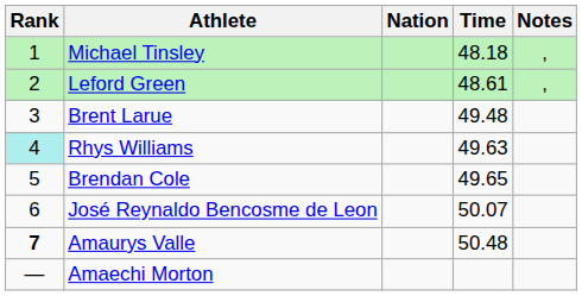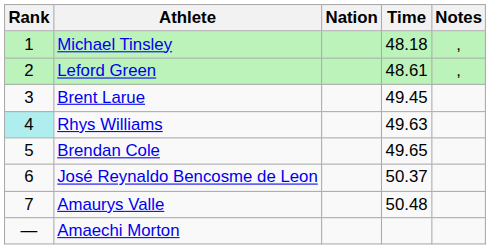 <table class="wikitable sortable" style="text-align:center">
 <tr>
 <th>Rank</th>
 <th>Athlete</th>
 <th>Nation</th>
 <th>Time</th>
 <th>Notes</th>
 </tr>
 <tr bgcolor=#bbf3bb>
 <td>1</td>
 <td align=left><a href='#'>Michael Tinsley</a></td>
 <td align=left></td>
 <td>48.18</td>
 <td>, </td>
 </tr>
 <tr bgcolor=#bbf3bb>
 <td>2</td>
 <td align=left><a href='#'>Leford Green</a></td>
 <td align=left></td>
 <td>48.61</td>
 <td>, </td>
 </tr>
 <tr>
 <td>3</td>
 <td align=left><a href='#'>Brent Larue</a></td>
 <td align=left></td>
-<td>49.48</td>
+<td>49.45</td>
 <td></td>
 </tr>
 <tr>
 <td style="background: paleturquoise;">4</td>
 <td align=left><a href='#'>Rhys Williams</a></td>
 <td align=left></td>
 <td>49.63</td>
 <td></td>
 </tr>
 <tr>
 <td>5</td>
 <td align=left><a href='#'>Brendan Cole</a></td>
 <td align=left></td>
 <td>49.65</td>
 <td></td>
 </tr>
 <tr>
 <td>6</td>
 <td align=left><a href='#'>José Reynaldo Bencosme de Leon</a></td>
 <td align=left></td>
-<td>50.07</td>
+<td>50.37</td>
 <td></td>
 </tr>
 <tr>
-<td><strong>7</strong></td>
+<td>7</td>
 <td align=left><a href='#'>Amaurys Valle</a></td>
 <td align=left></td>
 <td>50.48</td>
 <td></td>
 </tr>
 <tr>
 <td data-sort-value=8>—</td>
 <td align=left><a href='#'>Amaechi Morton</a></td>
 <td align=left></td>
 <td data-sort-value=80.00></td>
 <td></td>
 </tr>
 </table>
